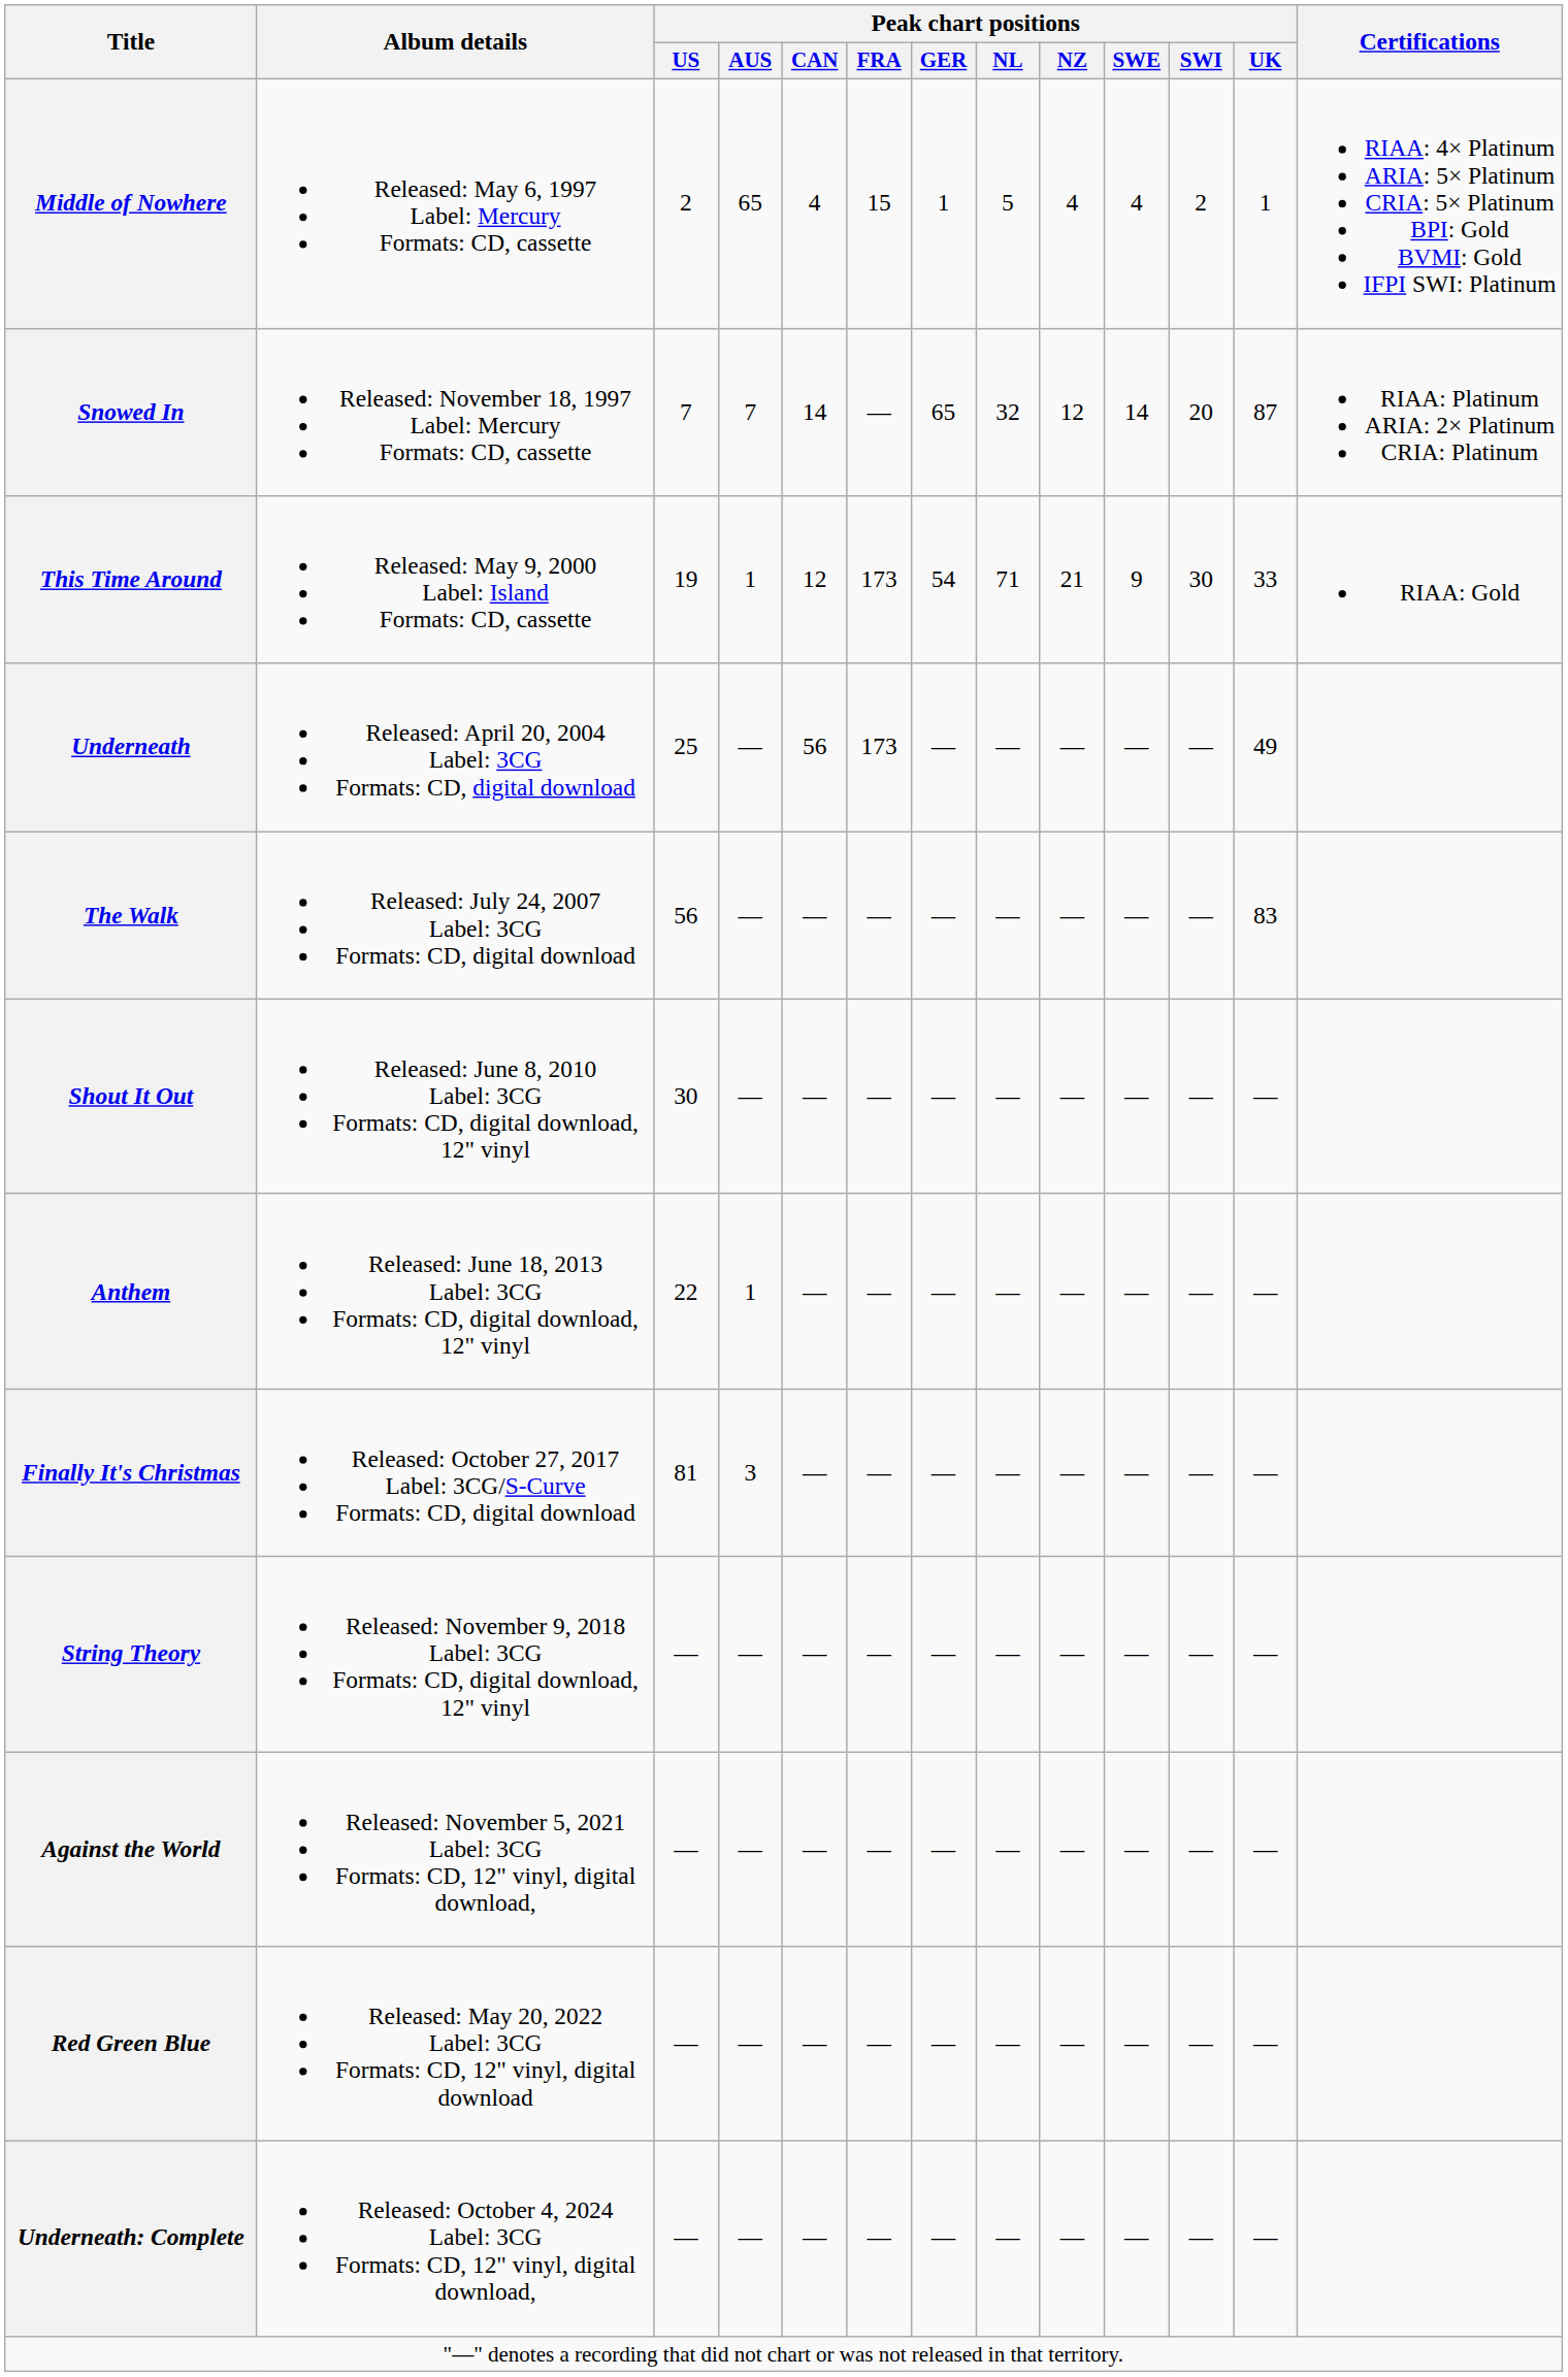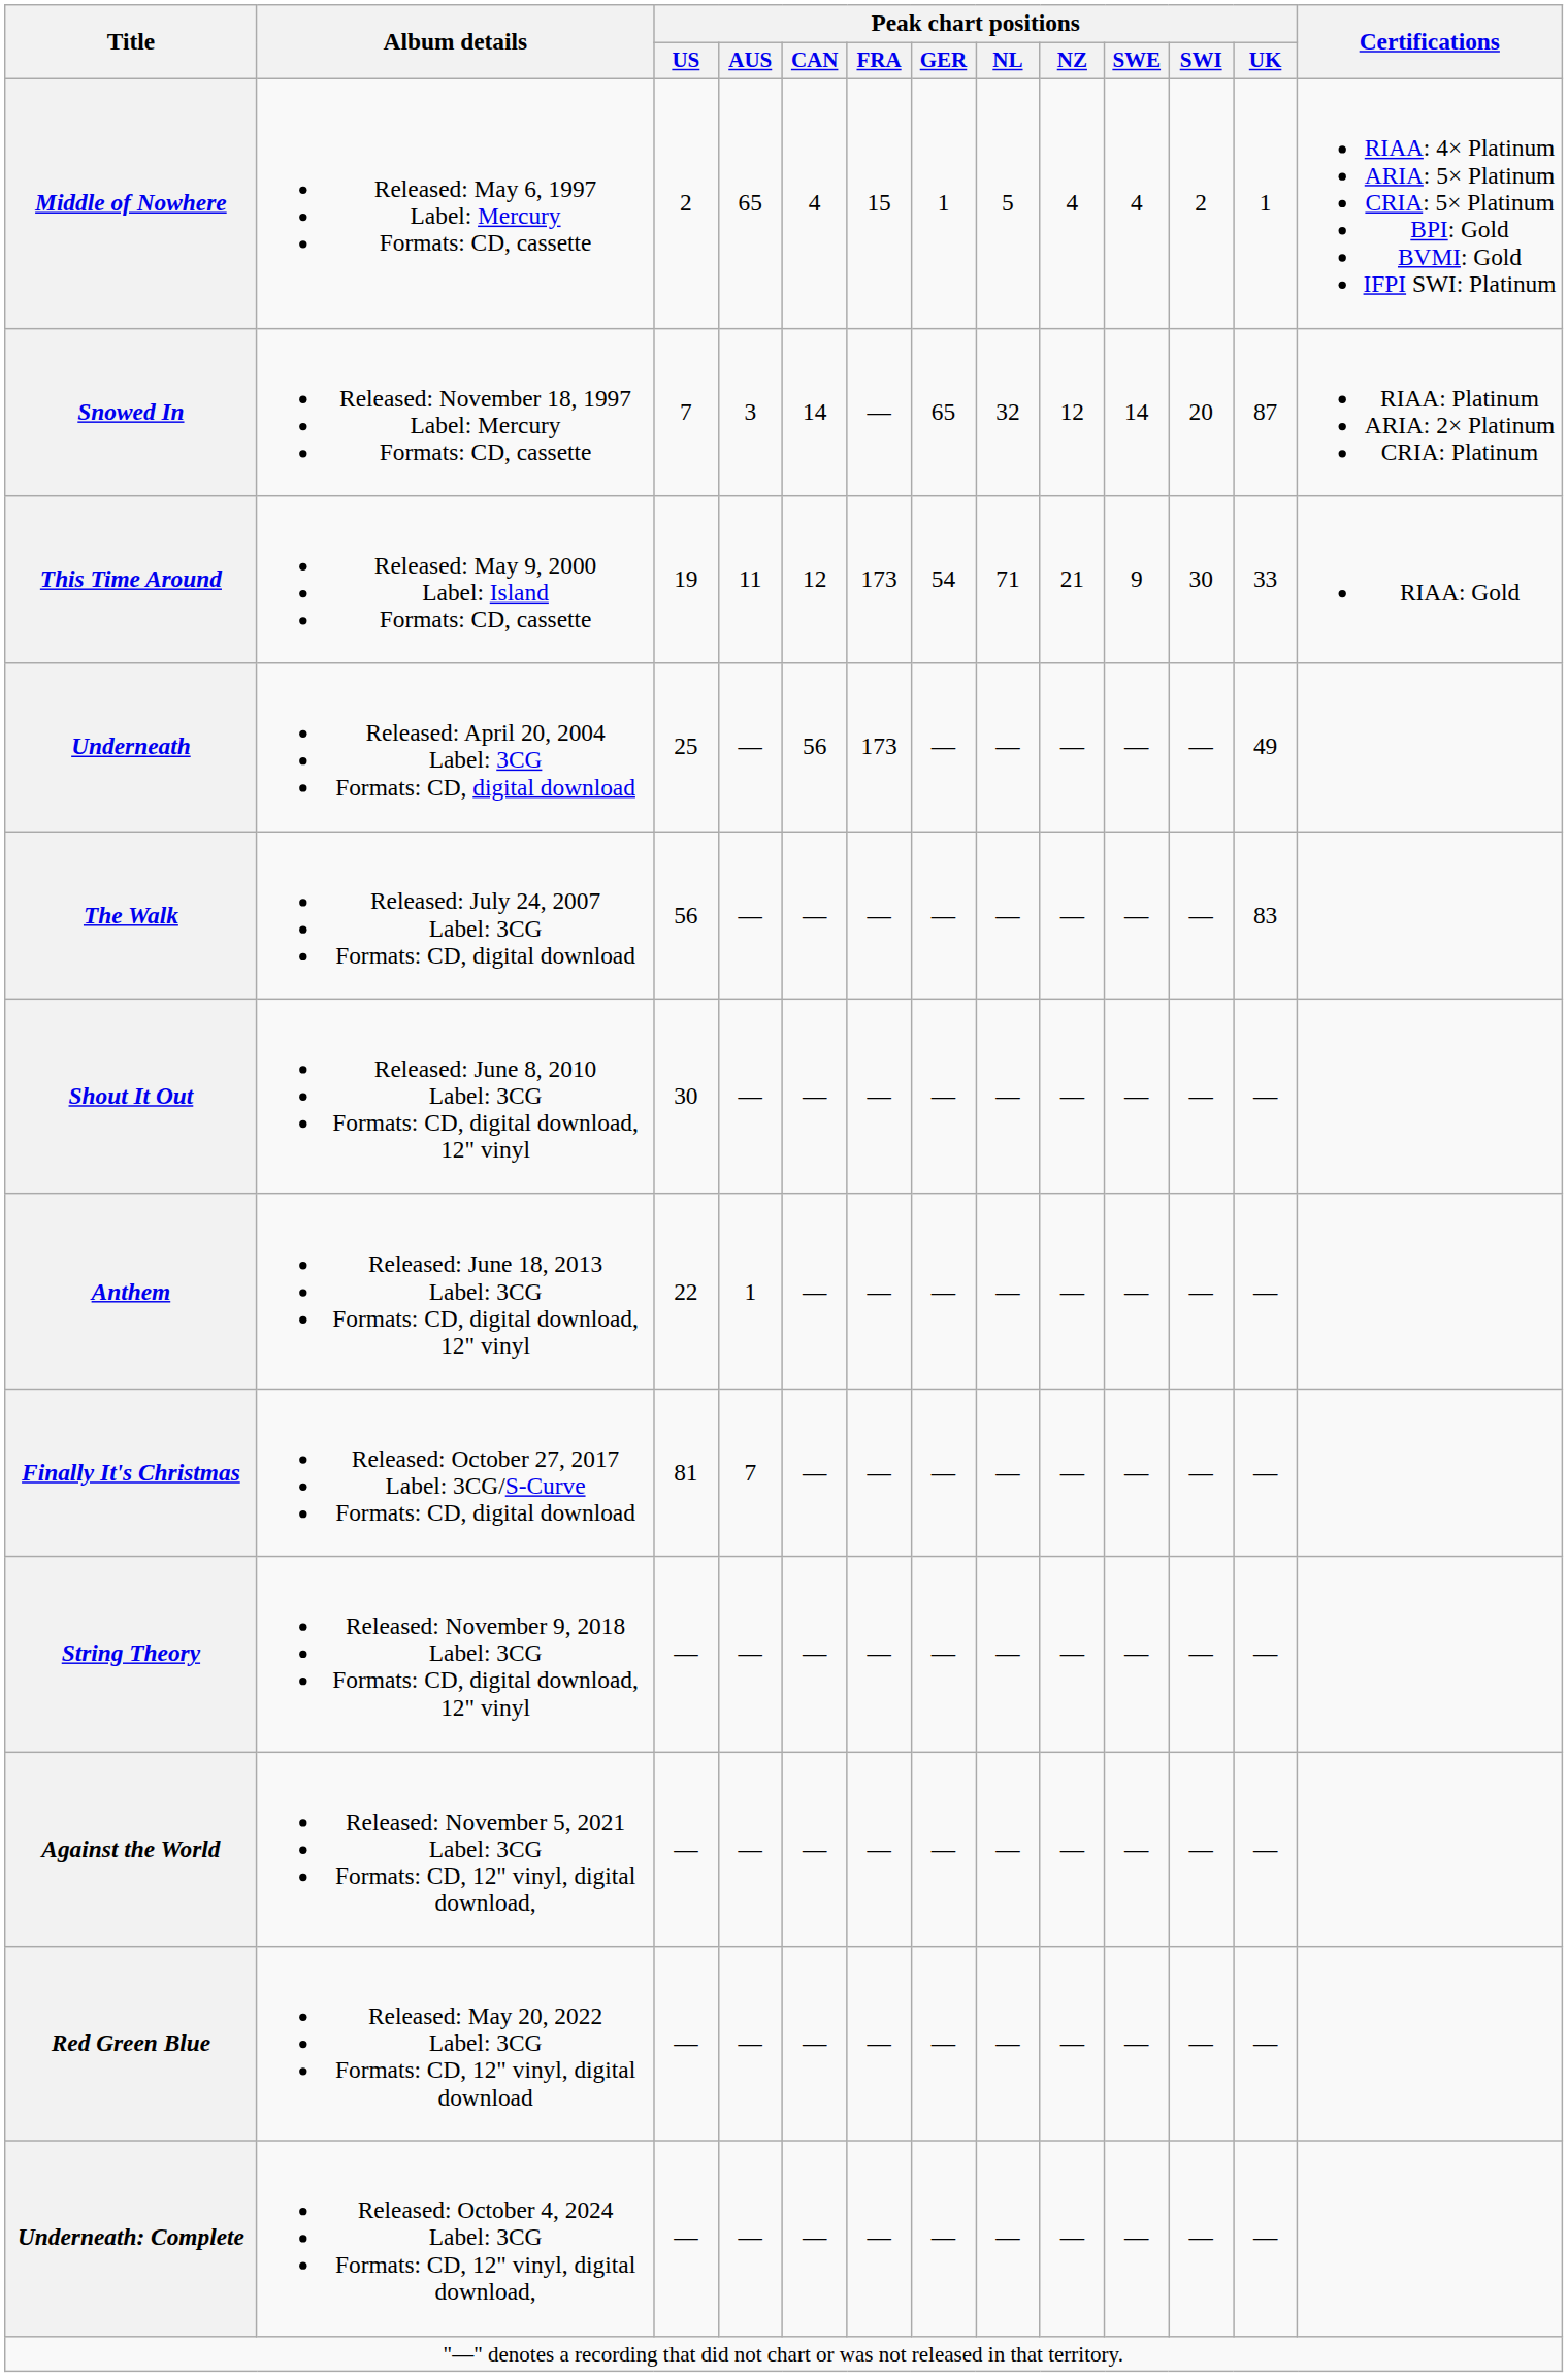 <table class="wikitable plainrowheaders" style="text-align:center;" border="1">
 <tr>
 <th scope="col" rowspan="2" style="width:10em;">Title</th>
 <th scope="col" rowspan="2" style="width:16em;">Album details</th>
 <th scope="col" colspan="10">Peak chart positions</th>
 <th scope="col" rowspan="2"><a href='#'>Certifications</a></th>
 </tr>
 <tr>
 <th scope="col" style="width:2.5em;font-size:90%;"><a href='#'>US</a><br></th>
 <th scope="col" style="width:2.5em;font-size:90%;"><a href='#'>AUS</a><br></th>
 <th scope="col" style="width:2.5em;font-size:90%;"><a href='#'>CAN</a><br></th>
 <th scope="col" style="width:2.5em;font-size:90%;"><a href='#'>FRA</a><br></th>
 <th scope="col" style="width:2.5em;font-size:90%;"><a href='#'>GER</a><br></th>
 <th scope="col" style="width:2.5em;font-size:90%;"><a href='#'>NL</a><br></th>
 <th scope="col" style="width:2.5em;font-size:90%;"><a href='#'>NZ</a><br></th>
 <th scope="col" style="width:2.5em;font-size:90%;"><a href='#'>SWE</a><br></th>
 <th scope="col" style="width:2.5em;font-size:90%;"><a href='#'>SWI</a><br></th>
 <th scope="col" style="width:2.5em;font-size:90%;"><a href='#'>UK</a><br></th>
 </tr>
 <tr>
 <th scope="row"><em><a href='#'>Middle of Nowhere</a></em></th>
 <td><br><ul><li>Released: May 6, 1997</li><li>Label: <a href='#'>Mercury</a></li><li>Formats: CD, cassette</li></ul></td>
 <td>2</td>
 <td>65</td>
 <td>4</td>
 <td>15</td>
 <td>1</td>
 <td>5</td>
 <td>4</td>
 <td>4</td>
 <td>2</td>
 <td>1</td>
 <td><br><ul><li><a href='#'>RIAA</a>: 4× Platinum</li><li><a href='#'>ARIA</a>: 5× Platinum</li><li><a href='#'>CRIA</a>: 5× Platinum</li><li><a href='#'>BPI</a>: Gold</li><li><a href='#'>BVMI</a>: Gold</li><li><a href='#'>IFPI</a> SWI: Platinum</li></ul></td>
 </tr>
 <tr>
 <th scope="row"><em><a href='#'>Snowed In</a></em></th>
 <td><br><ul><li>Released: November 18, 1997</li><li>Label: Mercury</li><li>Formats: CD, cassette</li></ul></td>
 <td>7</td>
-<td>7</td>
+<td>3</td>
 <td>14</td>
 <td>—</td>
 <td>65</td>
 <td>32</td>
 <td>12</td>
 <td>14</td>
 <td>20</td>
 <td>87</td>
 <td><br><ul><li>RIAA: Platinum</li><li>ARIA: 2× Platinum</li><li>CRIA: Platinum</li></ul></td>
 </tr>
 <tr>
 <th scope="row"><em><a href='#'>This Time Around</a></em></th>
 <td><br><ul><li>Released: May 9, 2000</li><li>Label: <a href='#'>Island</a></li><li>Formats: CD, cassette</li></ul></td>
 <td>19</td>
-<td>1</td>
+<td>11</td>
 <td>12</td>
 <td>173</td>
 <td>54</td>
 <td>71</td>
 <td>21</td>
 <td>9</td>
 <td>30</td>
 <td>33</td>
 <td><br><ul><li>RIAA: Gold</li></ul></td>
 </tr>
 <tr>
 <th scope="row"><em><a href='#'>Underneath</a></em></th>
 <td><br><ul><li>Released: April 20, 2004</li><li>Label: <a href='#'>3CG</a></li><li>Formats: CD, <a href='#'>digital download</a></li></ul></td>
 <td>25</td>
 <td>—</td>
 <td>56</td>
 <td>173</td>
 <td>—</td>
 <td>—</td>
 <td>—</td>
 <td>—</td>
 <td>—</td>
 <td>49</td>
 <td></td>
 </tr>
 <tr>
 <th scope="row"><em><a href='#'>The Walk</a></em></th>
 <td><br><ul><li>Released: July 24, 2007</li><li>Label: 3CG</li><li>Formats: CD, digital download</li></ul></td>
 <td>56</td>
 <td>—</td>
 <td>—</td>
 <td>—</td>
 <td>—</td>
 <td>—</td>
 <td>—</td>
 <td>—</td>
 <td>—</td>
 <td>83</td>
 <td></td>
 </tr>
 <tr>
 <th scope="row"><em><a href='#'>Shout It Out</a></em></th>
 <td><br><ul><li>Released: June 8, 2010</li><li>Label: 3CG</li><li>Formats: CD, digital download, 12" vinyl</li></ul></td>
 <td>30</td>
 <td>—</td>
 <td>—</td>
 <td>—</td>
 <td>—</td>
 <td>—</td>
 <td>—</td>
 <td>—</td>
 <td>—</td>
 <td>—</td>
 <td></td>
 </tr>
 <tr>
 <th scope="row"><em><a href='#'>Anthem</a></em></th>
 <td><br><ul><li>Released: June 18, 2013</li><li>Label: 3CG</li><li>Formats: CD, digital download, 12" vinyl</li></ul></td>
 <td>22</td>
 <td>1</td>
 <td>—</td>
 <td>—</td>
 <td>—</td>
 <td>—</td>
 <td>—</td>
 <td>—</td>
 <td>—</td>
 <td>—</td>
 <td></td>
 </tr>
 <tr>
 <th scope="row"><em><a href='#'>Finally It's Christmas</a></em></th>
 <td><br><ul><li>Released: October 27, 2017</li><li>Label: 3CG/<a href='#'>S-Curve</a></li><li>Formats: CD, digital download</li></ul></td>
 <td>81</td>
-<td>3</td>
+<td>7</td>
 <td>—</td>
 <td>—</td>
 <td>—</td>
 <td>—</td>
 <td>—</td>
 <td>—</td>
 <td>—</td>
 <td>—</td>
 <td></td>
 </tr>
 <tr>
 <th scope="row"><em><a href='#'>String Theory</a></em></th>
 <td><br><ul><li>Released: November 9, 2018</li><li>Label: 3CG</li><li>Formats: CD, digital download, 12" vinyl</li></ul></td>
 <td>—</td>
 <td>—</td>
 <td>—</td>
 <td>—</td>
 <td>—</td>
 <td>—</td>
 <td>—</td>
 <td>—</td>
 <td>—</td>
 <td>—</td>
 <td></td>
 </tr>
 <tr>
 <th scope="row"><em>Against the World</em></th>
 <td><br><ul><li>Released: November 5, 2021</li><li>Label: 3CG</li><li>Formats: CD, 12" vinyl, digital download,</li></ul></td>
 <td>—</td>
 <td>—</td>
 <td>—</td>
 <td>—</td>
 <td>—</td>
 <td>—</td>
 <td>—</td>
 <td>—</td>
 <td>—</td>
 <td>—</td>
 <td></td>
 </tr>
 <tr>
 <th scope="row"><em>Red Green Blue</em></th>
 <td><br><ul><li>Released: May 20, 2022</li><li>Label: 3CG</li><li>Formats: CD, 12" vinyl, digital download</li></ul></td>
 <td>—</td>
 <td>—</td>
 <td>—</td>
 <td>—</td>
 <td>—</td>
 <td>—</td>
 <td>—</td>
 <td>—</td>
 <td>—</td>
 <td>—</td>
 <td></td>
 </tr>
 <tr>
 <th scope="row"><em>Underneath: Complete</em></th>
 <td><br><ul><li>Released: October 4, 2024</li><li>Label: 3CG</li><li>Formats: CD, 12" vinyl, digital download,</li></ul></td>
 <td>—</td>
 <td>—</td>
 <td>—</td>
 <td>—</td>
 <td>—</td>
 <td>—</td>
 <td>—</td>
 <td>—</td>
 <td>—</td>
 <td>—</td>
 <td></td>
 </tr>
 <tr>
 <td colspan="14" style="font-size:90%">"—" denotes a recording that did not chart or was not released in that territory.</td>
 </tr>
 </table>
